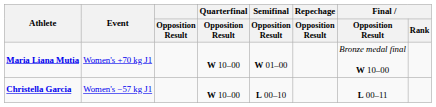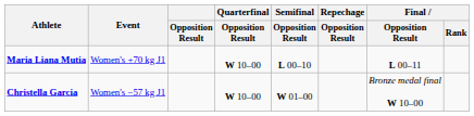 <table class=wikitable style=font-size:90%;text-align:center>
 <tr>
 <th rowspan=2>Athlete</th>
 <th rowspan=2>Event</th>
 <th></th>
 <th>Quarterfinal</th>
 <th>Semifinal</th>
 <th>Repechage</th>
 <th colspan=2>Final / </th>
 </tr>
 <tr style=font-size:95%>
 <th>Opposition<br>Result</th>
 <th>Opposition<br>Result</th>
 <th>Opposition<br>Result</th>
 <th>Opposition<br>Result</th>
 <th>Opposition<br>Result</th>
 <th>Rank</th>
 </tr>
 <tr>
 <td align=left><strong><a href='#'>Maria Liana Mutia</a></strong></td>
 <td align=left><a href='#'>Women's +70 kg J1</a></td>
 <td></td>
 <td><br><strong>W</strong> 10–00</td>
-<td><br><strong>W</strong> 01–00</td>
+<td><br><strong>L</strong> 00–10</td>
 <td></td>
-<td><em>Bronze medal final</em><br><br><strong>W</strong> 10–00</td>
+<td><br><strong>L</strong> 00–11</td>
 <td></td>
 </tr>
 <tr>
 <td align=left><strong><a href='#'>Christella Garcia</a></strong></td>
 <td align=left><a href='#'>Women's −57 kg J1</a></td>
 <td></td>
 <td><br><strong>W</strong> 10–00</td>
-<td><br><strong>L</strong> 00–10</td>
+<td><br><strong>W</strong> 01–00</td>
 <td></td>
-<td><br><strong>L</strong> 00–11</td>
+<td><em>Bronze medal final</em><br><br><strong>W</strong> 10–00</td>
 <td></td>
 </tr>
 </table>
